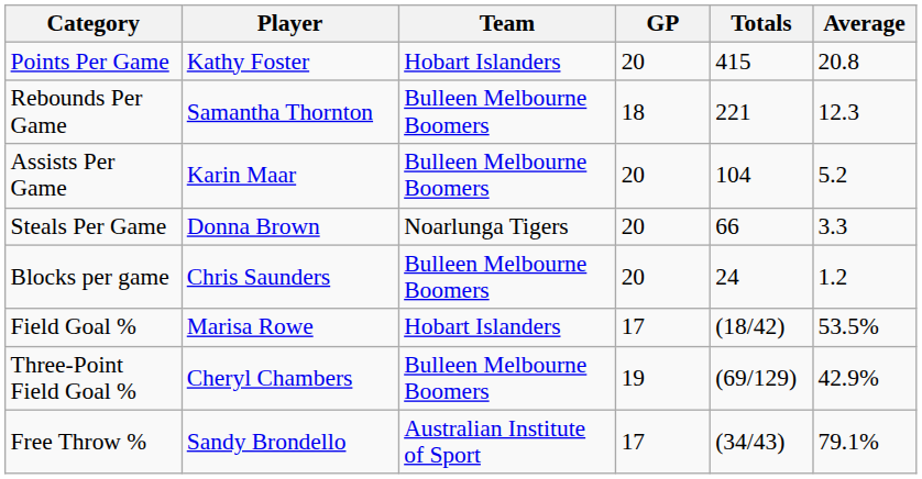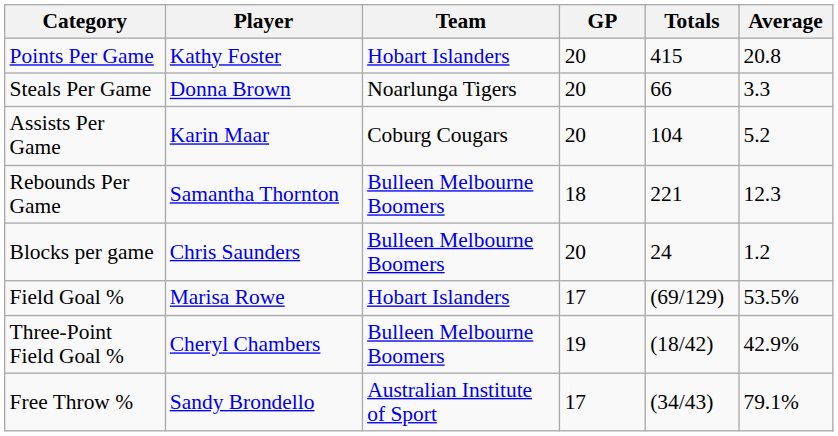 <table class="wikitable" style="width: 70%">
 <tr>
 <th width=100>Category</th>
 <th width=125>Player</th>
 <th width=125>Team</th>
 <th width=50>GP</th>
 <th width=50>Totals</th>
 <th width=50>Average</th>
 </tr>
 <tr>
 <td><a href='#'>Points Per Game</a></td>
 <td><a href='#'>Kathy Foster</a></td>
 <td><a href='#'>Hobart Islanders</a></td>
 <td>20</td>
 <td>415</td>
 <td>20.8</td>
 </tr>
 <tr>
+<td>Steals Per Game</td>
+<td><a href='#'>Donna Brown</a></td>
+<td>Noarlunga Tigers</td>
+<td>20</td>
+<td>66</td>
+<td>3.3</td>
+</tr>
+<tr>
+<td>Assists Per Game</td>
+<td><a href='#'>Karin Maar</a></td>
+<td>Coburg Cougars</td>
+<td>20</td>
+<td>104</td>
+<td>5.2</td>
+</tr>
+<tr>
 <td>Rebounds Per Game</td>
 <td><a href='#'>Samantha Thornton</a></td>
 <td><a href='#'>Bulleen Melbourne Boomers</a></td>
 <td>18</td>
 <td>221</td>
 <td>12.3</td>
-</tr>
-<tr>
-<td>Assists Per Game</td>
-<td><a href='#'>Karin Maar</a></td>
-<td><a href='#'>Bulleen Melbourne Boomers</a></td>
-<td>20</td>
-<td>104</td>
-<td>5.2</td>
-</tr>
-<tr>
-<td>Steals Per Game</td>
-<td><a href='#'>Donna Brown</a></td>
-<td>Noarlunga Tigers</td>
-<td>20</td>
-<td>66</td>
-<td>3.3</td>
 </tr>
 <tr>
 <td>Blocks per game</td>
 <td><a href='#'>Chris Saunders</a></td>
 <td><a href='#'>Bulleen Melbourne Boomers</a></td>
 <td>20</td>
 <td>24</td>
 <td>1.2</td>
 </tr>
 <tr>
 <td>Field Goal %</td>
 <td><a href='#'>Marisa Rowe</a></td>
 <td><a href='#'>Hobart Islanders</a></td>
 <td>17</td>
-<td>(18/42)</td>
+<td>(69/129)</td>
 <td>53.5%</td>
 </tr>
 <tr>
 <td>Three-Point Field Goal %</td>
 <td><a href='#'>Cheryl Chambers</a></td>
 <td><a href='#'>Bulleen Melbourne Boomers</a></td>
 <td>19</td>
-<td>(69/129)</td>
+<td>(18/42)</td>
 <td>42.9%</td>
 </tr>
 <tr>
 <td>Free Throw %</td>
 <td><a href='#'>Sandy Brondello</a></td>
 <td><a href='#'>Australian Institute of Sport</a></td>
 <td>17</td>
 <td>(34/43)</td>
 <td>79.1%</td>
 </tr>
 </table>
